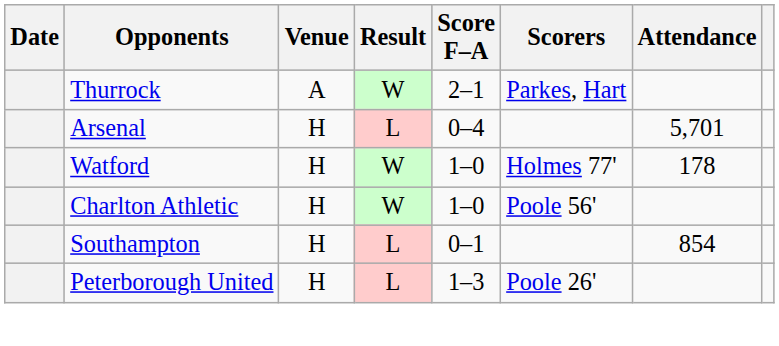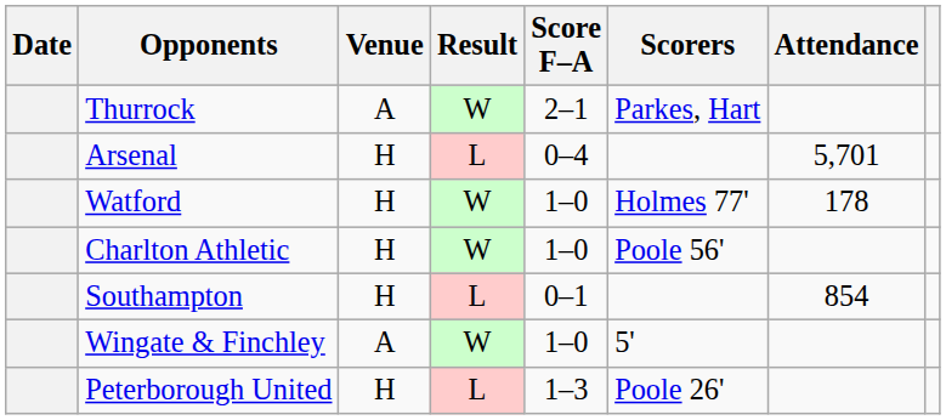 <table class="wikitable plainrowheaders sortable" style="text-align:center">
 <tr>
 <th scope=col>Date</th>
 <th scope=col>Opponents</th>
 <th scope=col>Venue</th>
 <th scope=col>Result</th>
 <th scope=col>Score<br>F–A</th>
 <th scope=col class=unsortable>Scorers</th>
 <th scope=col>Attendance</th>
 <th scope=col class=unsortable></th>
 </tr>
 <tr>
 <th scope=row></th>
 <td align=left><a href='#'>Thurrock</a></td>
 <td>A</td>
 <td style="background-color:#CCFFCC">W</td>
 <td>2–1</td>
 <td align=left><a href='#'>Parkes</a>, <a href='#'>Hart</a></td>
 <td></td>
 <td></td>
 </tr>
 <tr>
 <th scope=row></th>
 <td align=left><a href='#'>Arsenal</a></td>
 <td>H</td>
 <td style="background-color:#FFCCCC">L</td>
 <td>0–4</td>
 <td></td>
 <td>5,701</td>
 <td></td>
 </tr>
 <tr>
 <th scope=row></th>
 <td align=left><a href='#'>Watford</a></td>
 <td>H</td>
 <td style="background-color:#CCFFCC">W</td>
 <td>1–0</td>
 <td align=left><a href='#'>Holmes</a> 77'</td>
 <td>178</td>
 <td></td>
 </tr>
 <tr>
 <th scope=row></th>
 <td align=left><a href='#'>Charlton Athletic</a></td>
 <td>H</td>
 <td style="background-color:#CCFFCC">W</td>
 <td>1–0</td>
 <td align=left><a href='#'>Poole</a> 56'</td>
 <td></td>
 <td></td>
 </tr>
 <tr>
 <th scope=row></th>
 <td align=left><a href='#'>Southampton</a></td>
 <td>H</td>
 <td style="background-color:#FFCCCC">L</td>
 <td>0–1</td>
 <td></td>
 <td>854</td>
 <td></td>
 </tr>
 <tr>
 <th scope=row></th>
+<td align=left><a href='#'>Wingate & Finchley</a></td>
+<td>A</td>
+<td style="background-color:#CCFFCC">W</td>
+<td>1–0</td>
+<td align=left>5'</td>
+<td></td>
+<td></td>
+</tr>
+<tr>
+<th scope=row></th>
 <td align=left><a href='#'>Peterborough United</a></td>
 <td>H</td>
 <td style="background-color:#FFCCCC">L</td>
 <td>1–3</td>
 <td align=left><a href='#'>Poole</a> 26'</td>
 <td></td>
 <td></td>
 </tr>
 </table>
